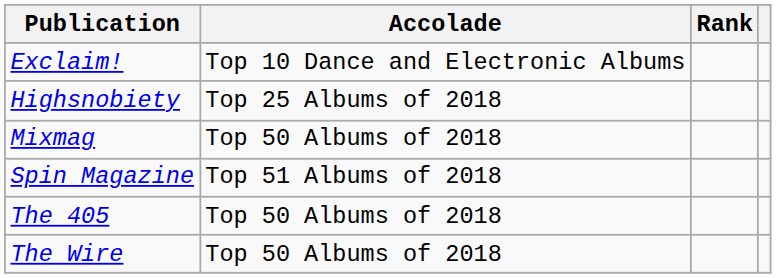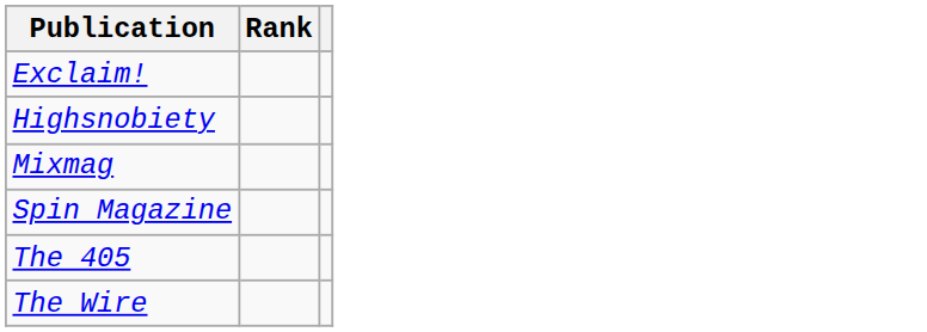 <table class="sortable wikitable">
 <tr>
 <th>Publication</th>
-<th>Accolade</th>
 <th>Rank</th>
 <th class="unsortable"></th>
 </tr>
 <tr>
 <td><em><a href='#'>Exclaim!</a></em></td>
-<td>Top 10 Dance and Electronic Albums</td>
 <td></td>
 <td></td>
 </tr>
 <tr>
 <td><em><a href='#'>Highsnobiety</a></em></td>
-<td>Top 25 Albums of 2018</td>
 <td></td>
 <td></td>
 </tr>
 <tr>
 <td><em><a href='#'>Mixmag</a></em></td>
-<td>Top 50 Albums of 2018</td>
 <td></td>
 <td></td>
 </tr>
 <tr>
 <td><em><a href='#'>Spin Magazine</a></em></td>
-<td>Top 51 Albums of 2018</td>
 <td></td>
 <td></td>
 </tr>
 <tr>
 <td><em><a href='#'>The 405</a></em></td>
-<td>Top 50 Albums of 2018</td>
 <td></td>
 <td></td>
 </tr>
 <tr>
 <td><em><a href='#'>The Wire</a></em></td>
-<td>Top 50 Albums of 2018</td>
 <td></td>
 <td></td>
 </tr>
 </table>
